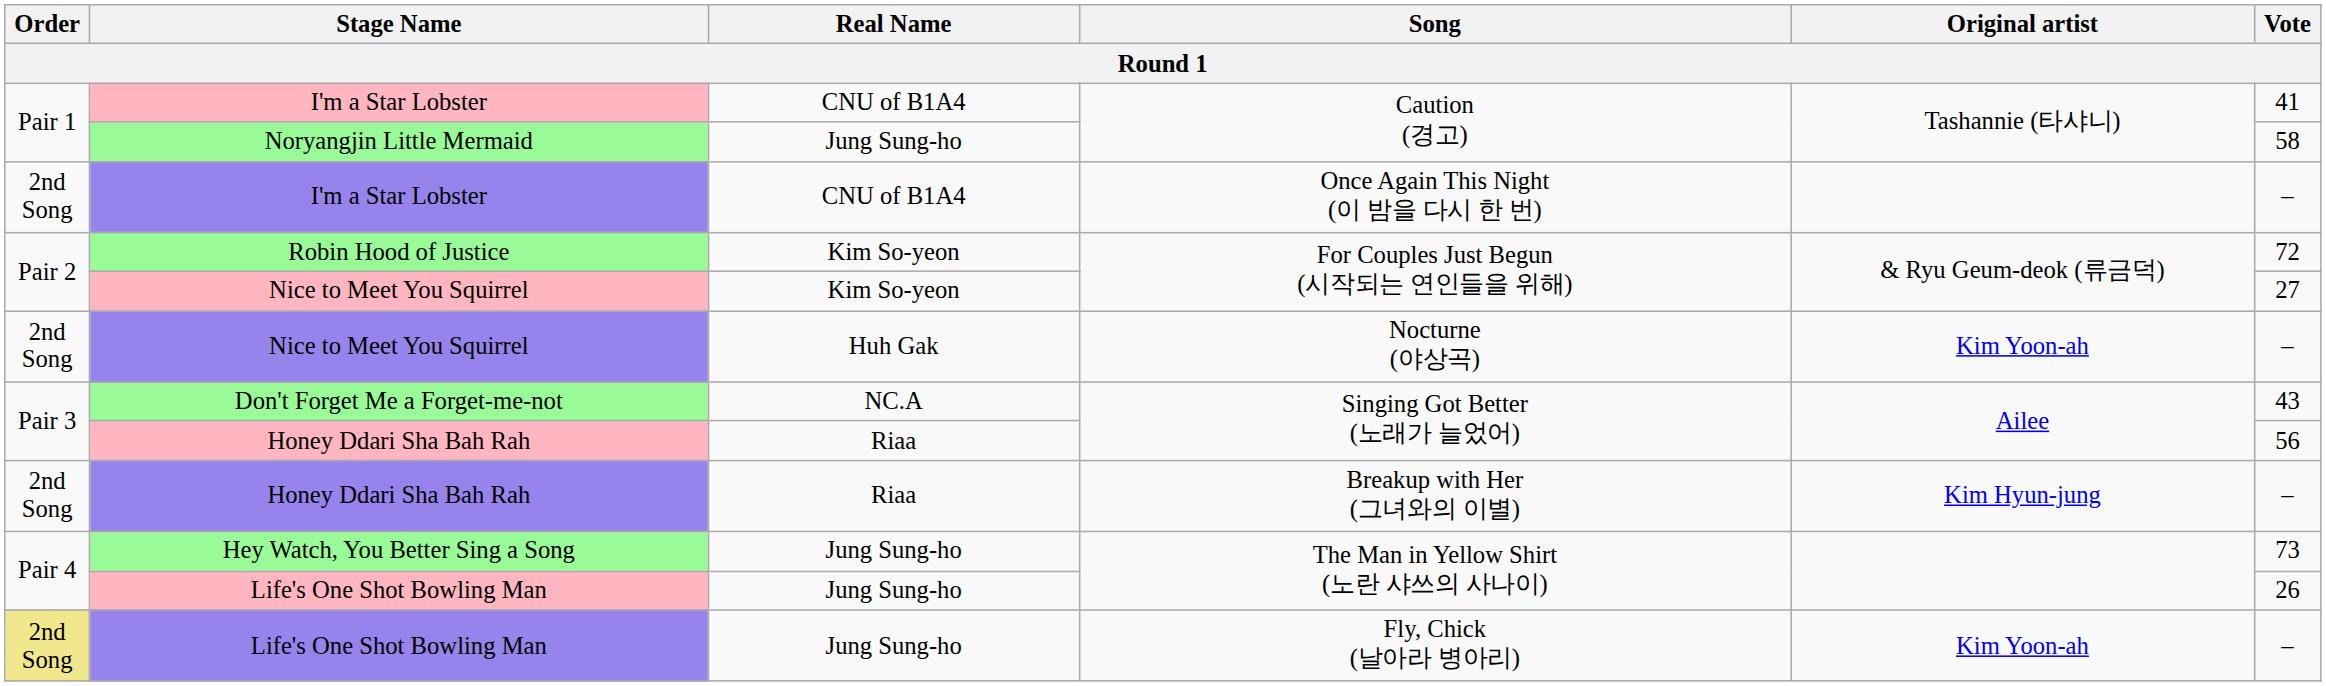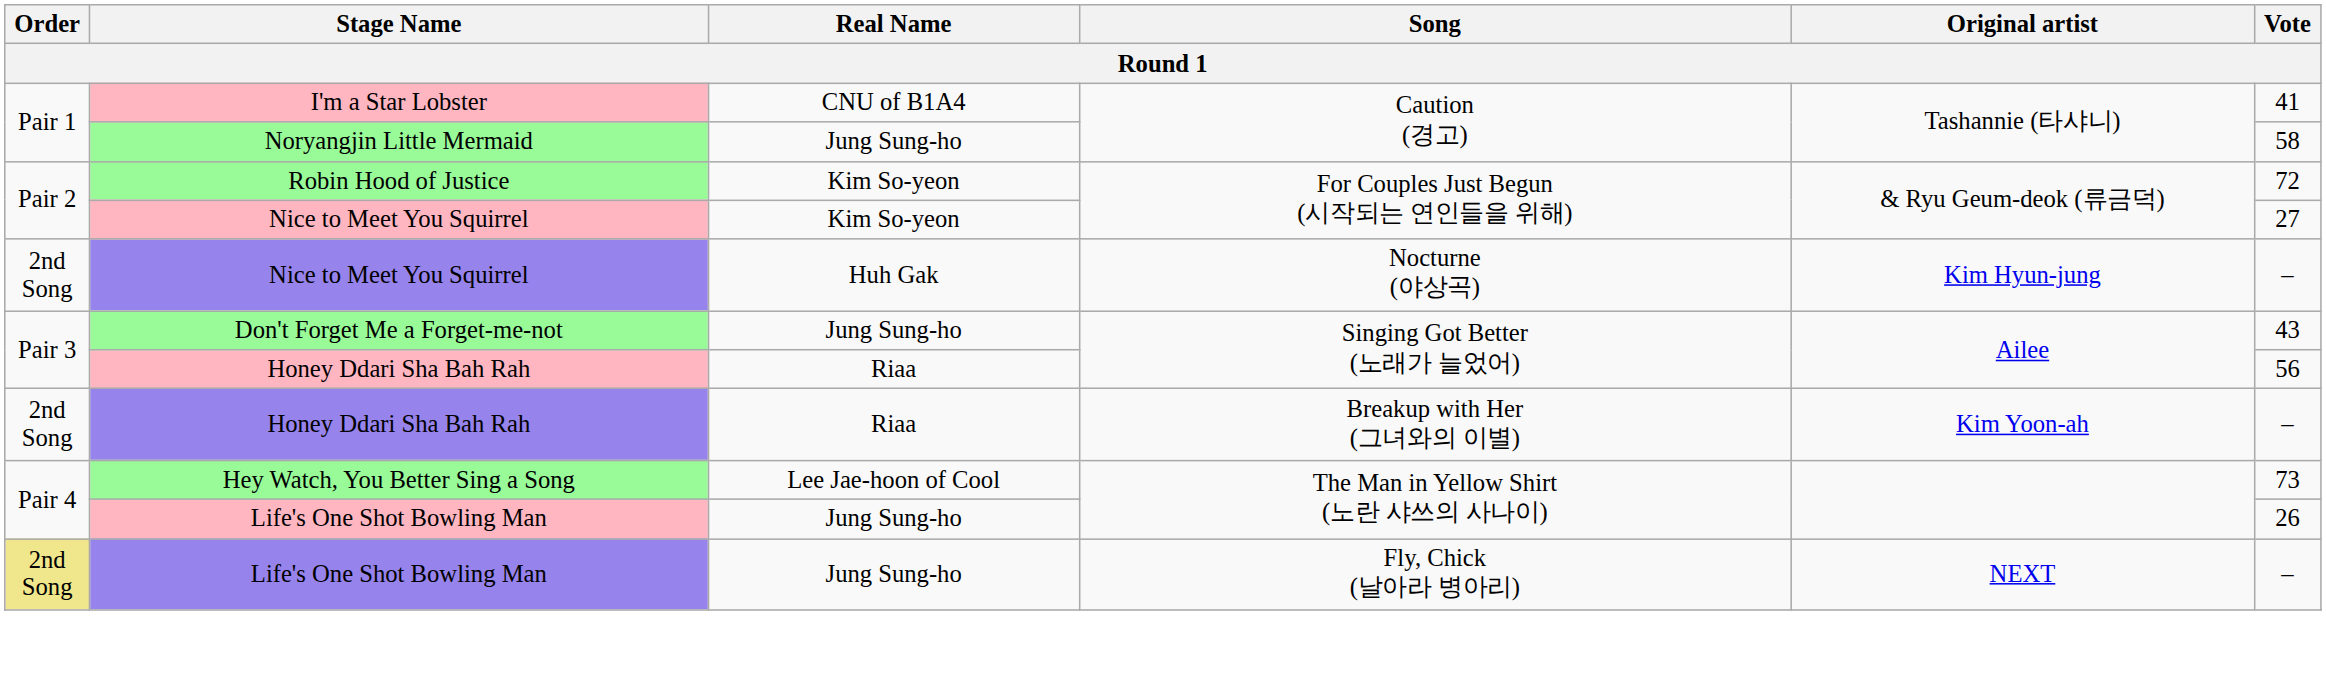 <table class="wikitable" style="text-align:center; width:95%;">
 <tr>
 <th style="width:1%;">Order</th>
 <th style="width:20%;">Stage Name</th>
 <th style="width:12%;">Real Name</th>
 <th style="width:23%;">Song</th>
 <th style="width:15%;">Original artist</th>
 <th style="width:1%;">Vote</th>
 </tr>
 <tr>
 <th colspan=6>Round 1</th>
 </tr>
 <tr>
 <td rowspan=2>Pair 1</td>
 <td bgcolor="lightpink">I'm a Star Lobster</td>
 <td>CNU of B1A4</td>
 <td rowspan=2>Caution<br>(경고)</td>
 <td rowspan=2>Tashannie (타샤니)</td>
 <td>41</td>
 </tr>
 <tr>
 <td bgcolor="palegreen">Noryangjin Little Mermaid</td>
 <td>Jung Sung-ho</td>
 <td>58</td>
 </tr>
 <tr>
-<td>2nd Song</td>
-<td bgcolor="#9683EC">I'm a Star Lobster</td>
-<td>CNU of B1A4</td>
-<td>Once Again This Night<br>(이 밤을 다시 한 번)</td>
-<td></td>
-<td>–</td>
-</tr>
-<tr>
 <td rowspan=2>Pair 2</td>
 <td bgcolor="palegreen">Robin Hood of Justice</td>
 <td>Kim So-yeon</td>
 <td rowspan=2>For Couples Just Begun<br>(시작되는 연인들을 위해)</td>
 <td rowspan=2> & Ryu Geum-deok (류금덕)</td>
 <td>72</td>
 </tr>
 <tr>
 <td bgcolor="lightpink">Nice to Meet You Squirrel</td>
 <td>Kim So-yeon</td>
 <td>27</td>
 </tr>
 <tr>
 <td>2nd Song</td>
 <td bgcolor="#9683EC">Nice to Meet You Squirrel</td>
 <td>Huh Gak</td>
 <td>Nocturne<br>(야상곡)</td>
-<td><a href='#'>Kim Yoon-ah</a></td>
+<td><a href='#'>Kim Hyun-jung</a></td>
 <td>–</td>
 </tr>
 <tr>
 <td rowspan=2>Pair 3</td>
 <td bgcolor="palegreen">Don't Forget Me a Forget-me-not</td>
-<td>NC.A</td>
+<td>Jung Sung-ho</td>
 <td rowspan=2>Singing Got Better<br>(노래가 늘었어)</td>
 <td rowspan=2><a href='#'>Ailee</a></td>
 <td>43</td>
 </tr>
 <tr>
 <td bgcolor="lightpink">Honey Ddari Sha Bah Rah</td>
 <td>Riaa</td>
 <td>56</td>
 </tr>
 <tr>
 <td>2nd Song</td>
 <td bgcolor="#9683EC">Honey Ddari Sha Bah Rah</td>
 <td>Riaa</td>
 <td>Breakup with Her<br>(그녀와의 이별)</td>
-<td><a href='#'>Kim Hyun-jung</a></td>
+<td><a href='#'>Kim Yoon-ah</a></td>
 <td>–</td>
 </tr>
 <tr>
 <td rowspan=2>Pair 4</td>
 <td bgcolor="palegreen">Hey Watch, You Better Sing a Song</td>
-<td>Jung Sung-ho</td>
+<td>Lee Jae-hoon of Cool</td>
 <td rowspan=2>The Man in Yellow Shirt<br>(노란 샤쓰의 사나이)</td>
 <td rowspan=2></td>
 <td>73</td>
 </tr>
 <tr>
 <td bgcolor="lightpink">Life's One Shot Bowling Man</td>
 <td>Jung Sung-ho</td>
 <td>26</td>
 </tr>
 <tr>
 <td style="background: khaki;">2nd Song</td>
 <td bgcolor="#9683EC">Life's One Shot Bowling Man</td>
 <td>Jung Sung-ho</td>
 <td>Fly, Chick<br>(날아라 병아리)</td>
-<td><a href='#'>Kim Yoon-ah</a></td>
+<td><a href='#'>NEXT</a></td>
 <td>–</td>
 </tr>
 </table>
